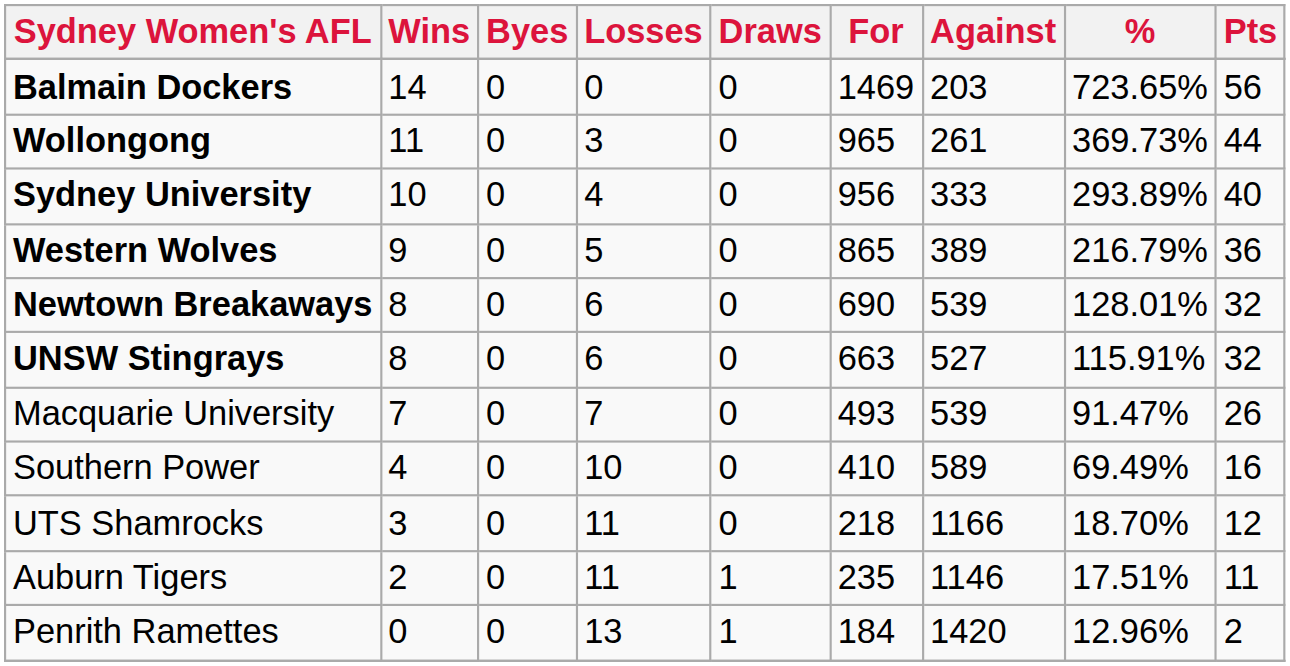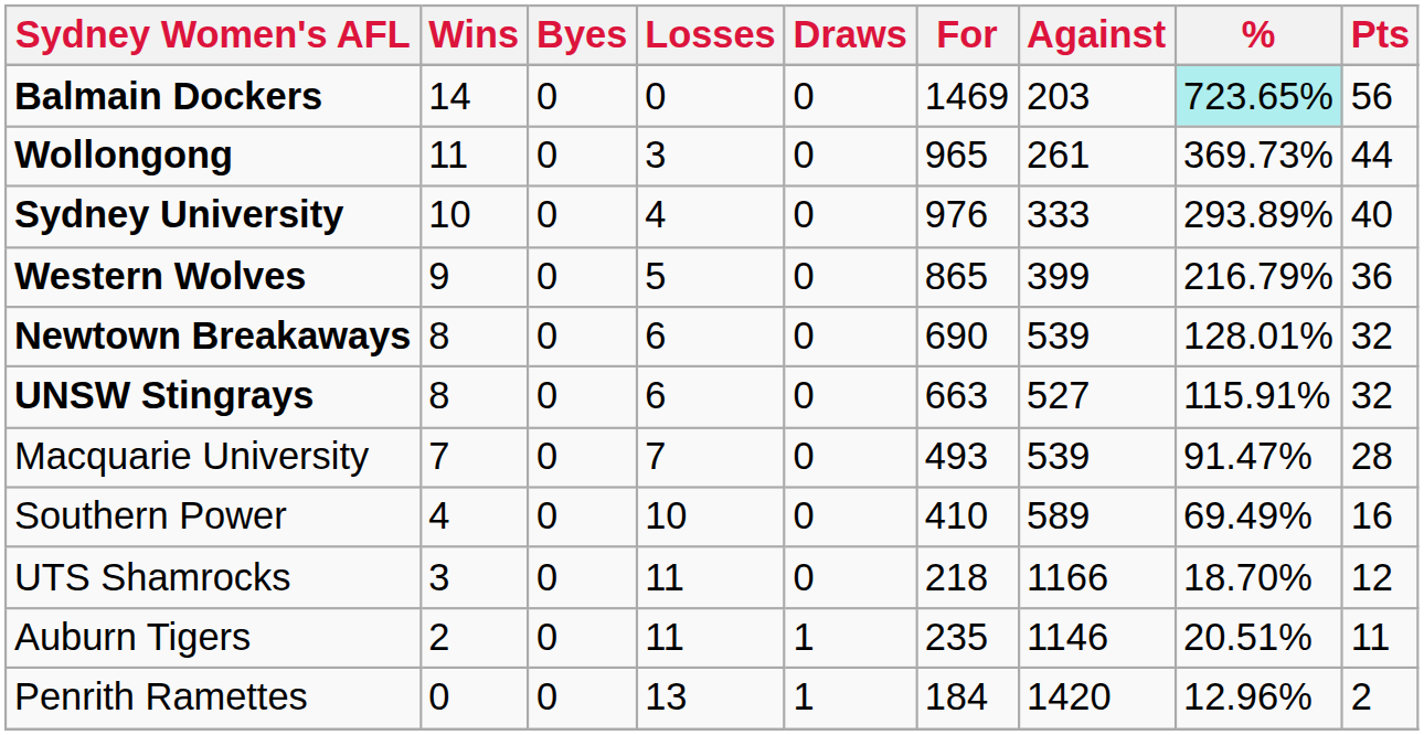 <table class="wikitable">
 <tr>
 <th style="color:crimson">Sydney Women's AFL</th>
 <th style="color:crimson">Wins</th>
 <th style="color:crimson">Byes</th>
 <th style="color:crimson">Losses</th>
 <th style="color:crimson">Draws</th>
 <th style="color:crimson">For</th>
 <th style="color:crimson">Against</th>
 <th style="color:crimson">%</th>
 <th style="color:crimson">Pts</th>
 </tr>
 <tr>
 </tr>
 <tr>
 </tr>
 <tr>
 <td><strong>	Balmain Dockers	</strong></td>
 <td>14</td>
 <td>0</td>
 <td>0</td>
 <td>0</td>
 <td>1469</td>
 <td>203</td>
-<td>723.65%</td>
+<td style="background: paleturquoise;">723.65%</td>
 <td>56</td>
 </tr>
 <tr>
 <td><strong>	Wollongong	</strong></td>
 <td>11</td>
 <td>0</td>
 <td>3</td>
 <td>0</td>
 <td>965</td>
 <td>261</td>
 <td>369.73%</td>
 <td>44</td>
 </tr>
 <tr>
 <td><strong>	Sydney University	</strong></td>
 <td>10</td>
 <td>0</td>
 <td>4</td>
 <td>0</td>
-<td>956</td>
+<td>976</td>
 <td>333</td>
 <td>293.89%</td>
 <td>40</td>
 </tr>
 <tr>
 <td><strong>	Western Wolves	</strong></td>
 <td>9</td>
 <td>0</td>
 <td>5</td>
 <td>0</td>
 <td>865</td>
-<td>389</td>
+<td>399</td>
 <td>216.79%</td>
 <td>36</td>
 </tr>
 <tr>
 <td><strong>	Newtown Breakaways	</strong></td>
 <td>8</td>
 <td>0</td>
 <td>6</td>
 <td>0</td>
 <td>690</td>
 <td>539</td>
 <td>128.01%</td>
 <td>32</td>
 </tr>
 <tr>
 <td><strong>	UNSW Stingrays</strong></td>
 <td>8</td>
 <td>0</td>
 <td>6</td>
 <td>0</td>
 <td>663</td>
 <td>527</td>
 <td>115.91%</td>
 <td>32</td>
 </tr>
 <tr>
 <td>Macquarie University</td>
 <td>7</td>
 <td>0</td>
 <td>7</td>
 <td>0</td>
 <td>493</td>
 <td>539</td>
 <td>91.47%</td>
-<td>26</td>
+<td>28</td>
 </tr>
 <tr>
 <td>Southern Power</td>
 <td>4</td>
 <td>0</td>
 <td>10</td>
 <td>0</td>
 <td>410</td>
 <td>589</td>
 <td>69.49%</td>
 <td>16</td>
 </tr>
 <tr>
 <td>UTS Shamrocks</td>
 <td>3</td>
 <td>0</td>
 <td>11</td>
 <td>0</td>
 <td>218</td>
 <td>1166</td>
 <td>18.70%</td>
 <td>12</td>
 </tr>
 <tr>
 <td>Auburn Tigers</td>
 <td>2</td>
 <td>0</td>
 <td>11</td>
 <td>1</td>
 <td>235</td>
 <td>1146</td>
-<td>17.51%</td>
+<td>20.51%</td>
 <td>11</td>
 </tr>
 <tr>
 <td>Penrith Ramettes</td>
 <td>0</td>
 <td>0</td>
 <td>13</td>
 <td>1</td>
 <td>184</td>
 <td>1420</td>
 <td>12.96%</td>
 <td>2</td>
 </tr>
 <tr>
 </tr>
 </table>
